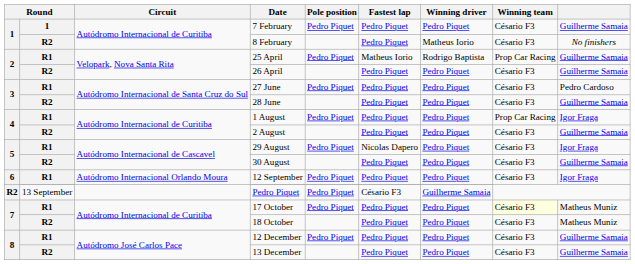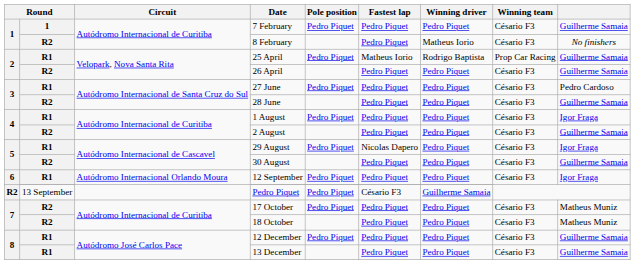 <table class="wikitable" style="font-size: 85%">
 <tr>
 <th colspan=2>Round</th>
 <th>Circuit</th>
 <th>Date</th>
 <th>Pole position</th>
 <th>Fastest lap</th>
 <th>Winning driver</th>
 <th>Winning team</th>
 <th></th>
 </tr>
 <tr>
 <th rowspan=2>1</th>
 <th>1</th>
 <td rowspan=2><a href='#'>Autódromo Internacional de Curitiba</a></td>
 <td>7 February</td>
 <td> <a href='#'>Pedro Piquet</a></td>
 <td> <a href='#'>Pedro Piquet</a></td>
 <td> <a href='#'>Pedro Piquet</a></td>
 <td> Césario F3</td>
 <td> <a href='#'>Guilherme Samaia</a></td>
 </tr>
 <tr>
 <th>R2</th>
 <td>8 February</td>
 <td></td>
 <td> <a href='#'>Pedro Piquet</a></td>
 <td> Matheus Iorio</td>
 <td> Césario F3</td>
 <td align=center><em>No finishers</em></td>
 </tr>
 <tr>
 <th rowspan=2>2</th>
 <th>R1</th>
 <td rowspan=2><a href='#'>Velopark</a>, <a href='#'>Nova Santa Rita</a></td>
 <td>25 April</td>
 <td nowrap> <a href='#'>Pedro Piquet</a></td>
 <td nowrap> Matheus Iorio</td>
 <td nowrap> Rodrigo Baptista</td>
 <td nowrap> Prop Car Racing</td>
 <td nowrap> <a href='#'>Guilherme Samaia</a></td>
 </tr>
 <tr>
 <th>R2</th>
 <td>26 April</td>
 <td></td>
 <td> <a href='#'>Pedro Piquet</a></td>
 <td> <a href='#'>Pedro Piquet</a></td>
 <td> Césario F3</td>
 <td> <a href='#'>Guilherme Samaia</a></td>
 </tr>
 <tr>
 <th rowspan=2>3</th>
 <th>R1</th>
 <td rowspan=2 nowrap><a href='#'>Autódromo Internacional de Santa Cruz do Sul</a></td>
 <td>27 June</td>
 <td> <a href='#'>Pedro Piquet</a></td>
 <td> <a href='#'>Pedro Piquet</a></td>
 <td> <a href='#'>Pedro Piquet</a></td>
 <td> Césario F3</td>
 <td> Pedro Cardoso</td>
 </tr>
 <tr>
 <th>R2</th>
 <td>28 June</td>
 <td></td>
 <td> <a href='#'>Pedro Piquet</a></td>
 <td> <a href='#'>Pedro Piquet</a></td>
 <td> Césario F3</td>
 <td> <a href='#'>Guilherme Samaia</a></td>
 </tr>
 <tr>
 <th rowspan=2>4</th>
 <th>R1</th>
 <td rowspan=2><a href='#'>Autódromo Internacional de Curitiba</a></td>
 <td>1 August</td>
 <td> <a href='#'>Pedro Piquet</a></td>
 <td> <a href='#'>Pedro Piquet</a></td>
 <td> <a href='#'>Pedro Piquet</a></td>
-<td nowrap> Prop Car Racing</td>
+<td> Césario F3</td>
 <td> <a href='#'>Igor Fraga</a></td>
 </tr>
 <tr>
 <th>R2</th>
 <td>2 August</td>
 <td></td>
 <td> <a href='#'>Pedro Piquet</a></td>
 <td> <a href='#'>Pedro Piquet</a></td>
 <td> Césario F3</td>
 <td> <a href='#'>Guilherme Samaia</a></td>
 </tr>
 <tr>
 <th rowspan=2>5</th>
 <th>R1</th>
 <td rowspan=2><a href='#'>Autódromo Internacional de Cascavel</a></td>
 <td>29 August</td>
 <td> <a href='#'>Pedro Piquet</a></td>
 <td nowrap> Nicolas Dapero</td>
 <td> <a href='#'>Pedro Piquet</a></td>
 <td> Césario F3</td>
 <td> <a href='#'>Igor Fraga</a></td>
 </tr>
 <tr>
 <th>R2</th>
 <td>30 August</td>
 <td></td>
 <td> <a href='#'>Pedro Piquet</a></td>
 <td> <a href='#'>Pedro Piquet</a></td>
 <td> Césario F3</td>
 <td> <a href='#'>Guilherme Samaia</a></td>
 </tr>
 <tr>
 <th rowspan=2>6</th>
 <th>R1</th>
 <td rowspan=2><a href='#'>Autódromo Internacional Orlando Moura</a></td>
 <td>12 September</td>
 <td> <a href='#'>Pedro Piquet</a></td>
 <td> <a href='#'>Pedro Piquet</a></td>
 <td> <a href='#'>Pedro Piquet</a></td>
 <td> Césario F3</td>
 <td> <a href='#'>Igor Fraga</a></td>
 </tr>
 <tr>
 </tr>
 <tr>
 <th>R2</th>
 <td nowrap>13 September</td>
 <td></td>
 <td> <a href='#'>Pedro Piquet</a></td>
 <td> <a href='#'>Pedro Piquet</a></td>
 <td> Césario F3</td>
 <td> <a href='#'>Guilherme Samaia</a></td>
 </tr>
 <tr>
 <th rowspan=2>7</th>
-<th>R1</th>
+<th>R2</th>
 <td rowspan=2><a href='#'>Autódromo Internacional de Curitiba</a></td>
 <td>17 October</td>
 <td> <a href='#'>Pedro Piquet</a></td>
 <td> <a href='#'>Pedro Piquet</a></td>
 <td> <a href='#'>Pedro Piquet</a></td>
-<td style="background: lightyellow;"> Césario F3</td>
+<td> Césario F3</td>
 <td> Matheus Muniz</td>
 </tr>
 <tr>
 <th>R2</th>
 <td>18 October</td>
 <td></td>
 <td> <a href='#'>Pedro Piquet</a></td>
 <td> <a href='#'>Pedro Piquet</a></td>
 <td> Césario F3</td>
 <td> Matheus Muniz</td>
 </tr>
 <tr>
 <th rowspan=2>8</th>
 <th>R1</th>
 <td rowspan=2><a href='#'>Autódromo José Carlos Pace</a></td>
 <td>12 December</td>
 <td> <a href='#'>Pedro Piquet</a></td>
 <td> <a href='#'>Pedro Piquet</a></td>
 <td> <a href='#'>Pedro Piquet</a></td>
 <td> Césario F3</td>
 <td> <a href='#'>Guilherme Samaia</a></td>
 </tr>
 <tr>
-<th>R2</th>
+<th>R1</th>
 <td>13 December</td>
 <td></td>
 <td> <a href='#'>Pedro Piquet</a></td>
 <td> <a href='#'>Pedro Piquet</a></td>
 <td> Césario F3</td>
 <td> <a href='#'>Guilherme Samaia</a></td>
 </tr>
 </table>
